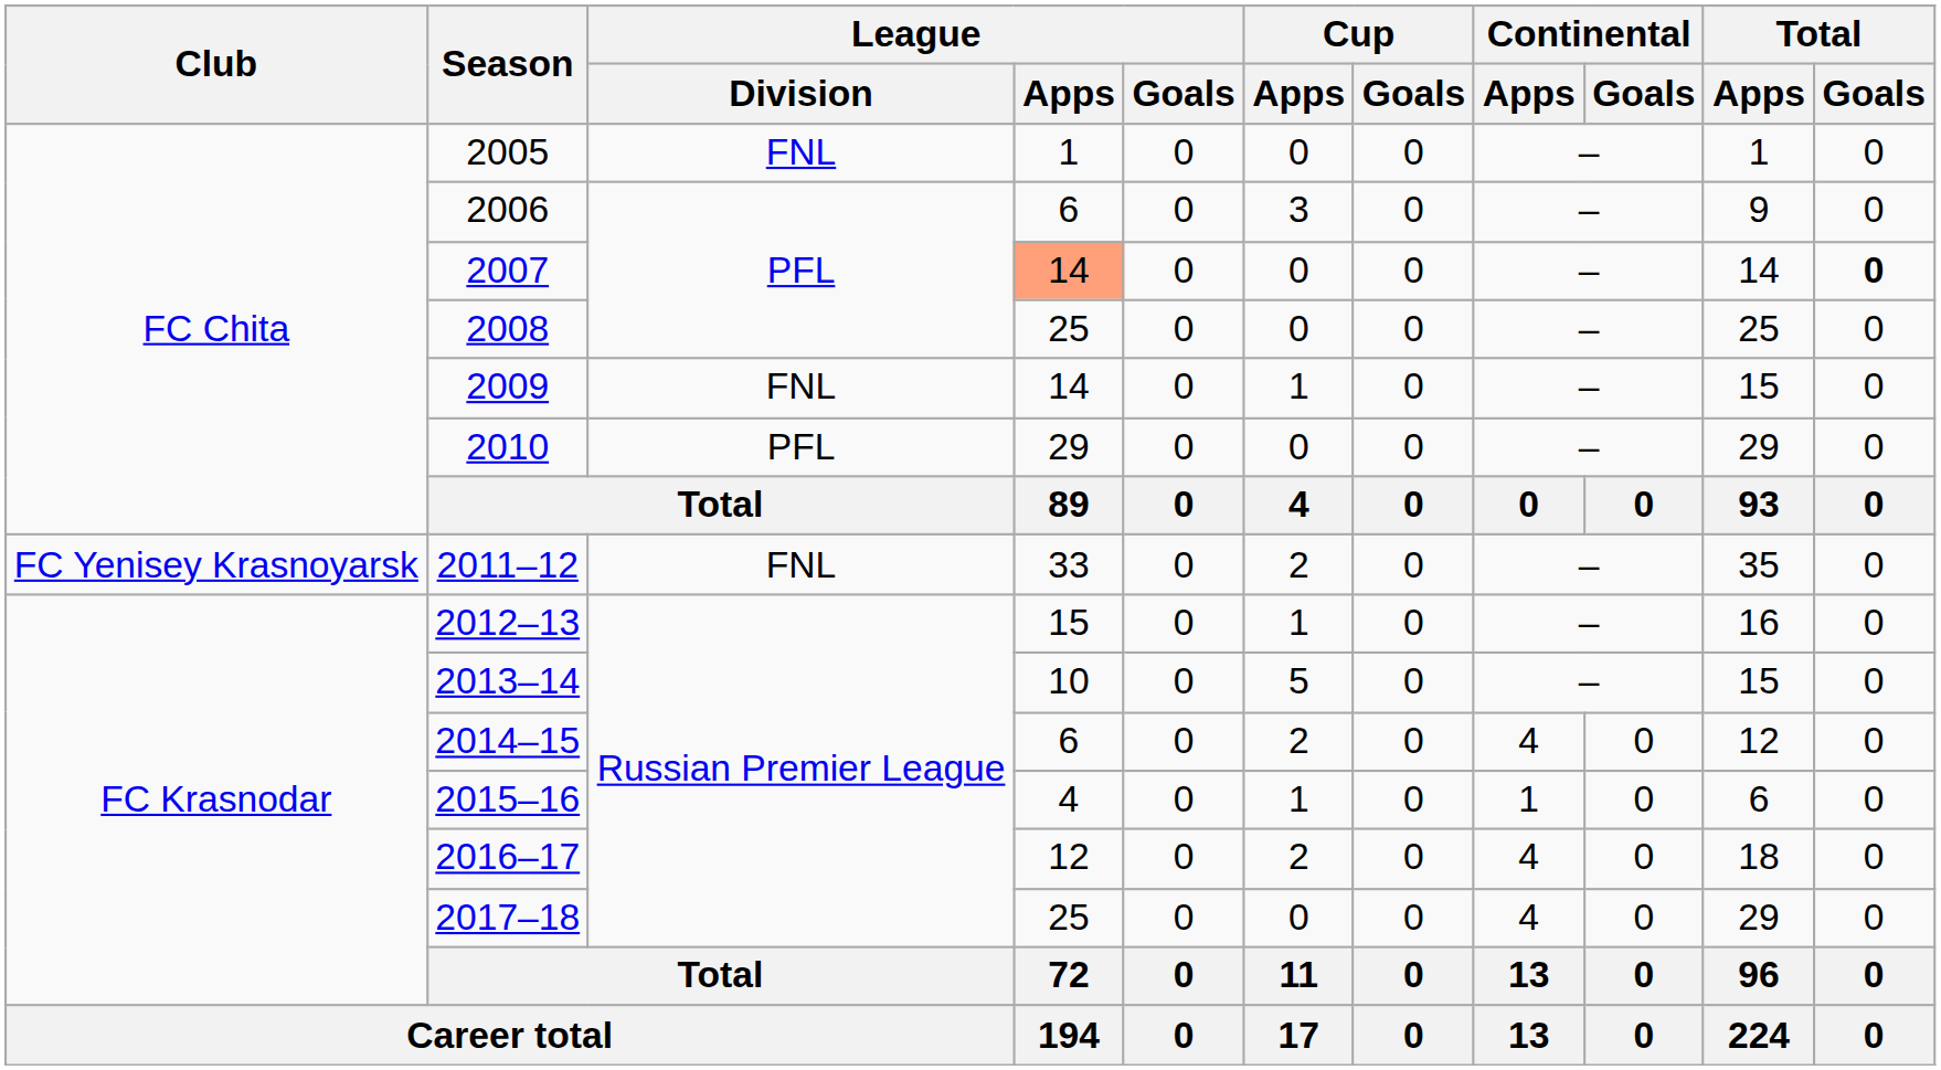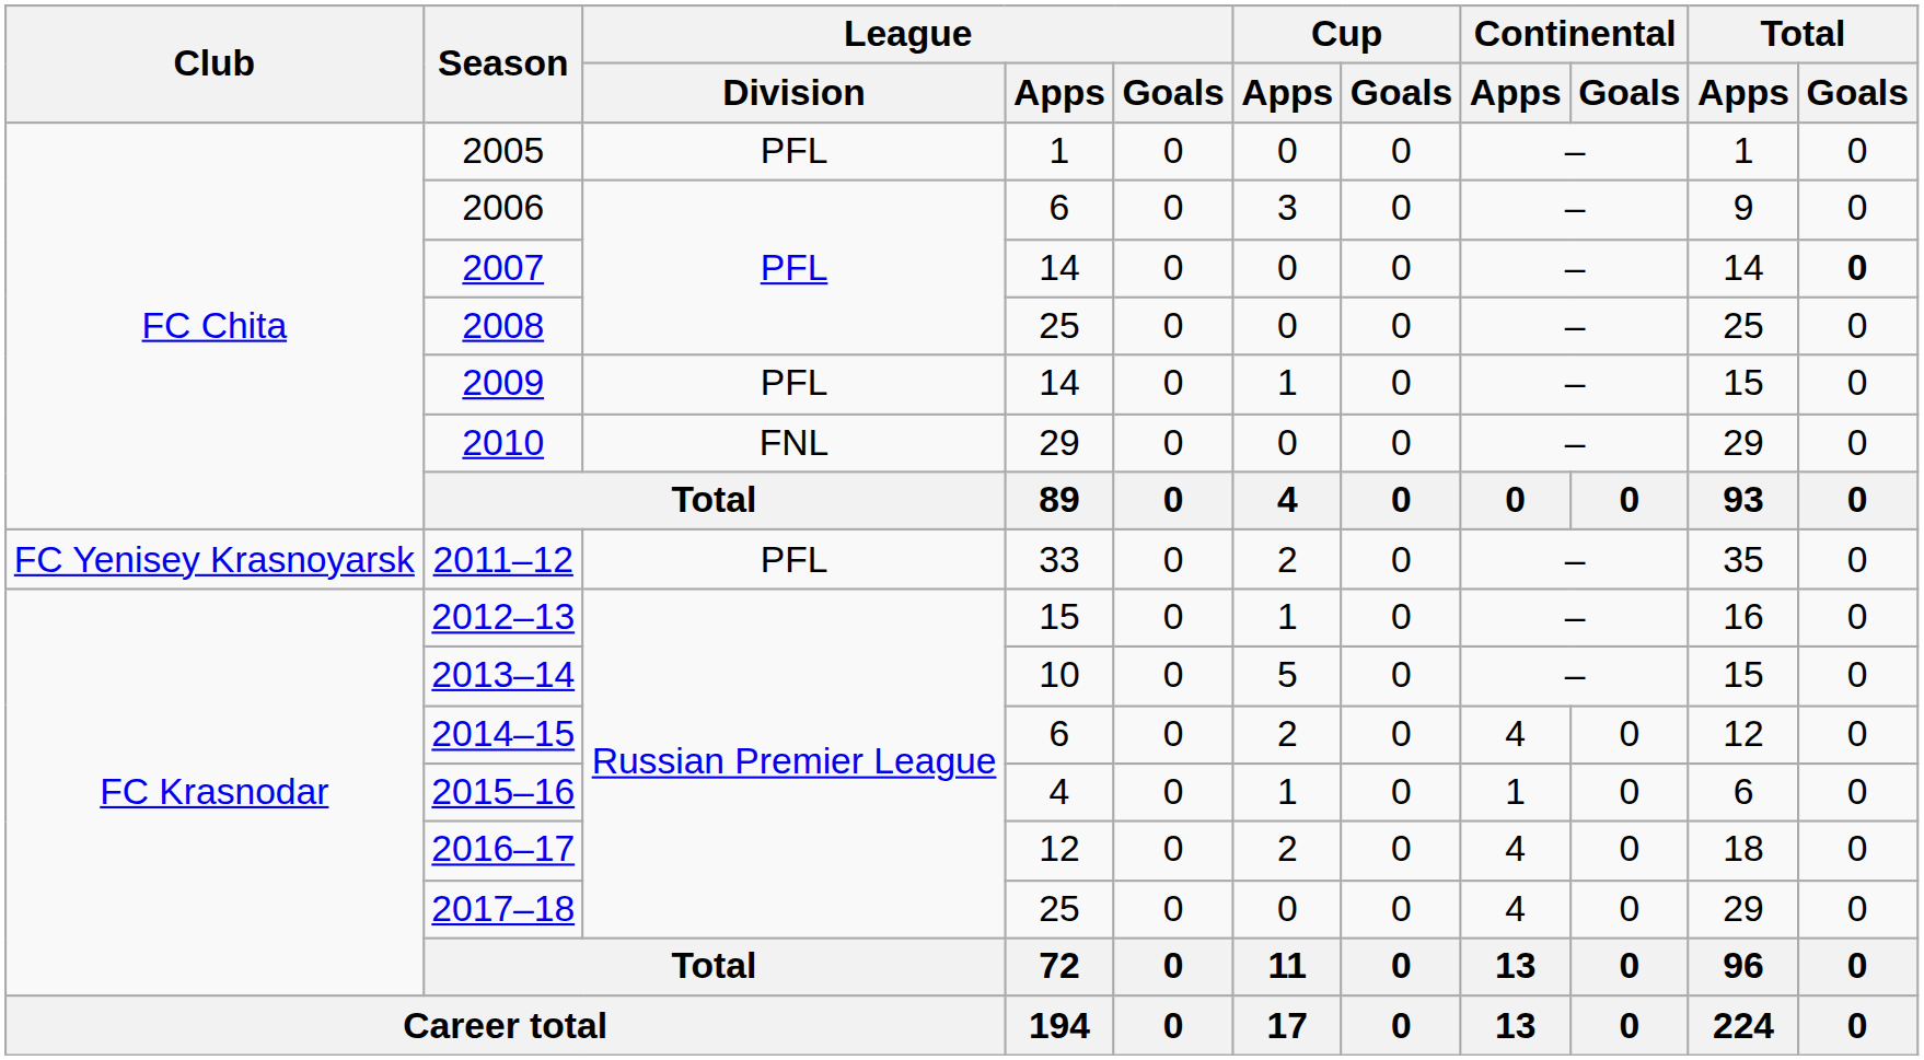 <table class="wikitable" style="text-align: center;">
 <tr>
 <th rowspan=2>Club</th>
 <th rowspan=2>Season</th>
 <th colspan=3>League</th>
 <th colspan=2>Cup</th>
 <th colspan=2>Continental</th>
 <th colspan=2>Total</th>
 </tr>
 <tr>
 <th>Division</th>
 <th>Apps</th>
 <th>Goals</th>
 <th>Apps</th>
 <th>Goals</th>
 <th>Apps</th>
 <th>Goals</th>
 <th>Apps</th>
 <th>Goals</th>
 </tr>
 <tr>
 <td rowspan=7><a href='#'>FC Chita</a></td>
 <td>2005</td>
-<td><a href='#'>FNL</a></td>
+<td>PFL</td>
 <td>1</td>
 <td>0</td>
 <td>0</td>
 <td>0</td>
 <td colspan=2>–</td>
 <td>1</td>
 <td>0</td>
 </tr>
 <tr>
 <td>2006</td>
 <td rowspan=3><a href='#'>PFL</a></td>
 <td>6</td>
 <td>0</td>
 <td>3</td>
 <td>0</td>
 <td colspan=2>–</td>
 <td>9</td>
 <td>0</td>
 </tr>
 <tr>
 <td><a href='#'>2007</a></td>
-<td style="background: lightsalmon;">14</td>
+<td>14</td>
 <td>0</td>
 <td>0</td>
 <td>0</td>
 <td colspan=2>–</td>
 <td>14</td>
 <td><strong>0</strong></td>
 </tr>
 <tr>
 <td><a href='#'>2008</a></td>
 <td>25</td>
 <td>0</td>
 <td>0</td>
 <td>0</td>
 <td colspan=2>–</td>
 <td>25</td>
 <td>0</td>
 </tr>
 <tr>
 <td><a href='#'>2009</a></td>
-<td>FNL</td>
+<td>PFL</td>
 <td>14</td>
 <td>0</td>
 <td>1</td>
 <td>0</td>
 <td colspan=2>–</td>
 <td>15</td>
 <td>0</td>
 </tr>
 <tr>
 <td><a href='#'>2010</a></td>
-<td>PFL</td>
+<td>FNL</td>
 <td>29</td>
 <td>0</td>
 <td>0</td>
 <td>0</td>
 <td colspan=2>–</td>
 <td>29</td>
 <td>0</td>
 </tr>
 <tr>
 <th colspan=2>Total</th>
 <th>89</th>
 <th>0</th>
 <th>4</th>
 <th>0</th>
 <th>0</th>
 <th>0</th>
 <th>93</th>
 <th>0</th>
 </tr>
 <tr>
 <td><a href='#'>FC Yenisey Krasnoyarsk</a></td>
 <td><a href='#'>2011–12</a></td>
-<td>FNL</td>
+<td>PFL</td>
 <td>33</td>
 <td>0</td>
 <td>2</td>
 <td>0</td>
 <td colspan=2>–</td>
 <td>35</td>
 <td>0</td>
 </tr>
 <tr>
 <td rowspan=7><a href='#'>FC Krasnodar</a></td>
 <td><a href='#'>2012–13</a></td>
 <td rowspan=6><a href='#'>Russian Premier League</a></td>
 <td>15</td>
 <td>0</td>
 <td>1</td>
 <td>0</td>
 <td colspan=2>–</td>
 <td>16</td>
 <td>0</td>
 </tr>
 <tr>
 <td><a href='#'>2013–14</a></td>
 <td>10</td>
 <td>0</td>
 <td>5</td>
 <td>0</td>
 <td colspan=2>–</td>
 <td>15</td>
 <td>0</td>
 </tr>
 <tr>
 <td><a href='#'>2014–15</a></td>
 <td>6</td>
 <td>0</td>
 <td>2</td>
 <td>0</td>
 <td>4</td>
 <td>0</td>
 <td>12</td>
 <td>0</td>
 </tr>
 <tr>
 <td><a href='#'>2015–16</a></td>
 <td>4</td>
 <td>0</td>
 <td>1</td>
 <td>0</td>
 <td>1</td>
 <td>0</td>
 <td>6</td>
 <td>0</td>
 </tr>
 <tr>
 <td><a href='#'>2016–17</a></td>
 <td>12</td>
 <td>0</td>
 <td>2</td>
 <td>0</td>
 <td>4</td>
 <td>0</td>
 <td>18</td>
 <td>0</td>
 </tr>
 <tr>
 <td><a href='#'>2017–18</a></td>
 <td>25</td>
 <td>0</td>
 <td>0</td>
 <td>0</td>
 <td>4</td>
 <td>0</td>
 <td>29</td>
 <td>0</td>
 </tr>
 <tr>
 <th colspan=2>Total</th>
 <th>72</th>
 <th>0</th>
 <th>11</th>
 <th>0</th>
 <th>13</th>
 <th>0</th>
 <th>96</th>
 <th>0</th>
 </tr>
 <tr>
 <th colspan=3>Career total</th>
 <th>194</th>
 <th>0</th>
 <th>17</th>
 <th>0</th>
 <th>13</th>
 <th>0</th>
 <th>224</th>
 <th>0</th>
 </tr>
 <tr>
 </tr>
 </table>
